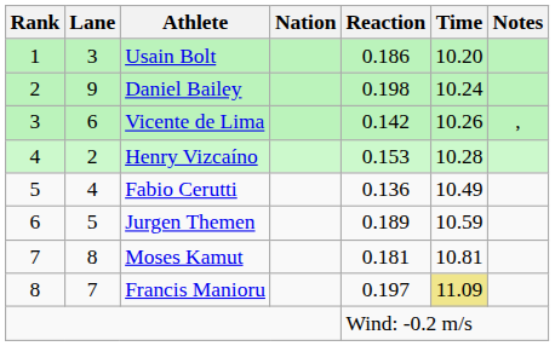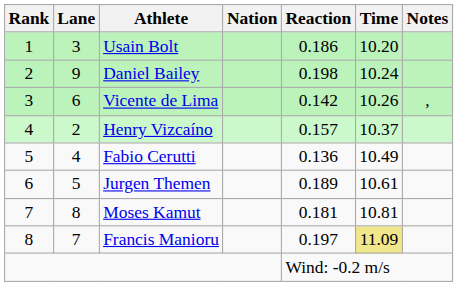 <table class="wikitable sortable" style="text-align:center">
 <tr>
 <th>Rank</th>
 <th>Lane</th>
 <th>Athlete</th>
 <th>Nation</th>
 <th>Reaction</th>
 <th>Time</th>
 <th>Notes</th>
 </tr>
 <tr bgcolor=bbf3bb>
 <td>1</td>
 <td>3</td>
 <td align="left"><a href='#'>Usain Bolt</a></td>
 <td align="left"></td>
 <td>0.186</td>
 <td>10.20</td>
 <td></td>
 </tr>
 <tr bgcolor=bbf3bb>
 <td>2</td>
 <td>9</td>
 <td align="left"><a href='#'>Daniel Bailey</a></td>
 <td align="left"></td>
 <td>0.198</td>
 <td>10.24</td>
 <td></td>
 </tr>
 <tr bgcolor=bbf3bb>
 <td>3</td>
 <td>6</td>
 <td align="left"><a href='#'>Vicente de Lima</a></td>
 <td align="left"></td>
 <td>0.142</td>
 <td>10.26</td>
 <td>, </td>
 </tr>
 <tr bgcolor=ccf9cc>
 <td>4</td>
 <td>2</td>
 <td align="left"><a href='#'>Henry Vizcaíno</a></td>
 <td align="left"></td>
-<td>0.153</td>
-<td>10.28</td>
+<td>0.157</td>
+<td>10.37</td>
 <td></td>
 </tr>
 <tr>
 <td>5</td>
 <td>4</td>
 <td align="left"><a href='#'>Fabio Cerutti</a></td>
 <td align="left"></td>
 <td>0.136</td>
 <td>10.49</td>
 <td></td>
 </tr>
 <tr>
 <td>6</td>
 <td>5</td>
 <td align="left"><a href='#'>Jurgen Themen</a></td>
 <td align="left"></td>
 <td>0.189</td>
-<td>10.59</td>
+<td>10.61</td>
 <td></td>
 </tr>
 <tr>
 <td>7</td>
 <td>8</td>
 <td align="left"><a href='#'>Moses Kamut</a></td>
 <td align="left"></td>
 <td>0.181</td>
 <td>10.81</td>
 <td></td>
 </tr>
 <tr>
 <td>8</td>
 <td>7</td>
 <td align="left"><a href='#'>Francis Manioru</a></td>
 <td align="left"></td>
 <td>0.197</td>
 <td style="background: khaki;">11.09</td>
 <td></td>
 </tr>
 <tr>
 <td colspan=4></td>
 <td colspan=4 align=left>Wind: -0.2 m/s</td>
 </tr>
 </table>
